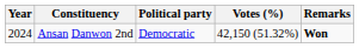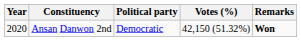 <table class="wikitable">
 <tr>
 <th>Year</th>
 <th>Constituency</th>
 <th>Political party</th>
 <th>Votes (%)</th>
 <th>Remarks</th>
 </tr>
 <tr>
-<td>2024</td>
+<td>2020</td>
 <td><a href='#'>Ansan</a> <a href='#'>Danwon</a> 2nd</td>
 <td><a href='#'>Democratic</a></td>
 <td>42,150 (51.32%)</td>
 <td><strong>Won</strong></td>
 </tr>
 </table>
